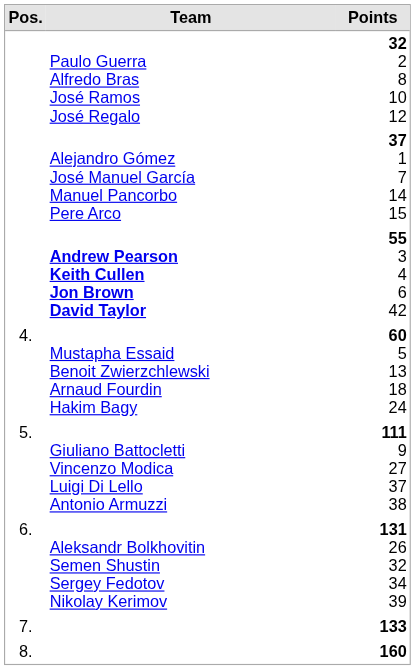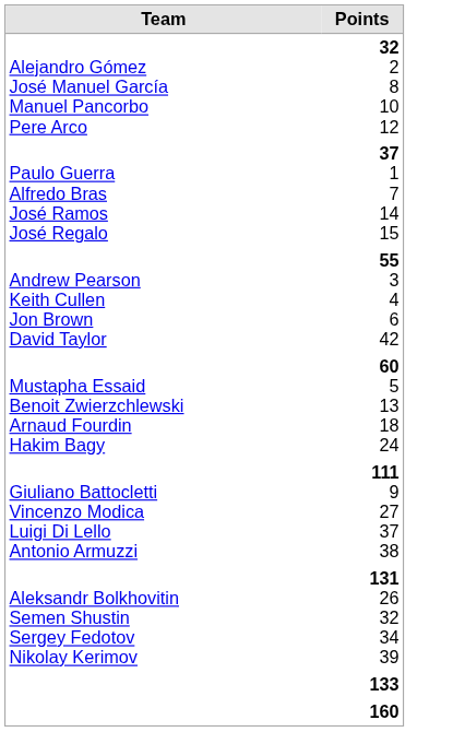 <table cellspacing="0" cellpadding="3" style="border:1px solid #AAAAAA;font-size:90%">
 <tr bgcolor="#E4E4E4">
-<th style="border-bottom:1px solid #AAAAAA" width=10>Pos.</th>
 <th style="border-bottom:1px solid #AAAAAA" width=250>Team</th>
 <th style="border-bottom:1px solid #AAAAAA" width=60>Points</th>
 </tr>
 <tr align="center">
-<td align="center" valign="top"></td>
-<td align="left"> <br> <a href='#'>Paulo Guerra</a> <br> <a href='#'>Alfredo Bras</a> <br> <a href='#'>José Ramos</a> <br> <a href='#'>José Regalo</a></td>
+<td align="left"> <br> <a href='#'>Alejandro Gómez</a> <br> <a href='#'>José Manuel García</a> <br> <a href='#'>Manuel Pancorbo</a> <br> <a href='#'>Pere Arco</a></td>
 <td align="right"><strong>32</strong> <br> 2 <br> 8 <br> 10 <br> 12</td>
 </tr>
 <tr align="center">
-<td align="center" valign="top"></td>
-<td align="left"> <br> <a href='#'>Alejandro Gómez</a> <br> <a href='#'>José Manuel García</a> <br> <a href='#'>Manuel Pancorbo</a> <br> <a href='#'>Pere Arco</a></td>
+<td align="left"> <br> <a href='#'>Paulo Guerra</a> <br> <a href='#'>Alfredo Bras</a> <br> <a href='#'>José Ramos</a> <br> <a href='#'>José Regalo</a></td>
 <td align="right"><strong>37</strong> <br> 1 <br> 7 <br> 14 <br> 15</td>
 </tr>
 <tr align="center">
-<td align="center" valign="top"></td>
-<td align="left"><strong> <br> <a href='#'>Andrew Pearson</a> <br> <a href='#'>Keith Cullen</a> <br> <a href='#'>Jon Brown</a> <br> <a href='#'>David Taylor</a></strong></td>
+<td align="left"> <br> <a href='#'>Andrew Pearson</a> <br> <a href='#'>Keith Cullen</a> <br> <a href='#'>Jon Brown</a> <br> <a href='#'>David Taylor</a></td>
 <td align="right"><strong>55</strong> <br> 3 <br> 4 <br> 6 <br> 42</td>
 </tr>
 <tr align="center">
-<td align="center" valign="top">4.</td>
 <td align="left"> <br> <a href='#'>Mustapha Essaid</a> <br> <a href='#'>Benoit Zwierzchlewski</a> <br> <a href='#'>Arnaud Fourdin</a> <br> <a href='#'>Hakim Bagy</a></td>
 <td align="right"><strong>60</strong> <br> 5 <br> 13 <br> 18 <br> 24</td>
 </tr>
 <tr align="center">
-<td align="center" valign="top">5.</td>
 <td align="left"> <br> <a href='#'>Giuliano Battocletti</a> <br> <a href='#'>Vincenzo Modica</a> <br> <a href='#'>Luigi Di Lello</a> <br> <a href='#'>Antonio Armuzzi</a></td>
 <td align="right"><strong>111</strong> <br> 9 <br> 27 <br> 37 <br> 38</td>
 </tr>
 <tr align="center">
-<td align="center" valign="top">6.</td>
 <td align="left"> <br> <a href='#'>Aleksandr Bolkhovitin</a> <br> <a href='#'>Semen Shustin</a> <br> <a href='#'>Sergey Fedotov</a> <br> <a href='#'>Nikolay Kerimov</a></td>
 <td align="right"><strong>131</strong> <br> 26 <br> 32 <br> 34 <br> 39</td>
 </tr>
 <tr align="center">
-<td align="center" valign="top">7.</td>
 <td align="left"></td>
 <td align="right"><strong>133</strong></td>
 </tr>
 <tr align="center">
-<td align="center" valign="top">8.</td>
 <td align="left"></td>
 <td align="right"><strong>160</strong></td>
 </tr>
 </table>
